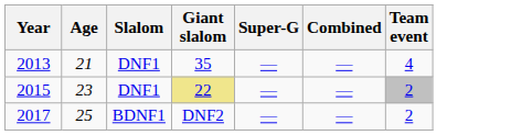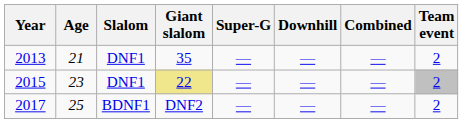 <table class=wikitable style="text-align:center">
 <tr>
 <th>  Year  </th>
 <th> Age </th>
 <th> Slalom </th>
 <th> Giant <br> slalom </th>
 <th>Super-G</th>
+<th>Downhill</th>
 <th>Combined</th>
 <th>Team<br>event</th>
 </tr>
 <tr>
 <td><a href='#'>2013</a></td>
 <td><em>21</em></td>
 <td><a href='#'>DNF1</a></td>
 <td><a href='#'>35</a></td>
 <td><a href='#'>—</a></td>
 <td><a href='#'>—</a></td>
-<td><a href='#'>4</a></td>
+<td><a href='#'>—</a></td>
+<td><a href='#'>2</a></td>
 </tr>
 <tr>
 <td><a href='#'>2015</a></td>
 <td><em>23</em></td>
 <td><a href='#'>DNF1</a></td>
 <td style="background: khaki;"><a href='#'>22</a></td>
+<td><a href='#'>—</a></td>
 <td><a href='#'>—</a></td>
 <td><a href='#'>—</a></td>
 <td style="background:silver;"><a href='#'>2</a></td>
 </tr>
 <tr>
 <td><a href='#'>2017</a></td>
 <td><em>25</em></td>
 <td><a href='#'>BDNF1</a></td>
 <td><a href='#'>DNF2</a></td>
 <td><a href='#'>—</a></td>
 <td><a href='#'>—</a></td>
+<td><a href='#'>—</a></td>
 <td><a href='#'>2</a></td>
 </tr>
 </table>
